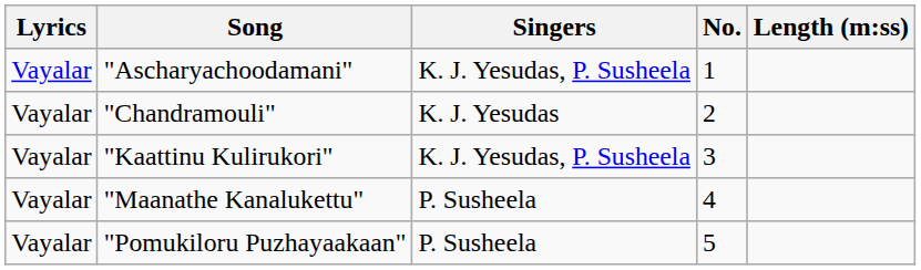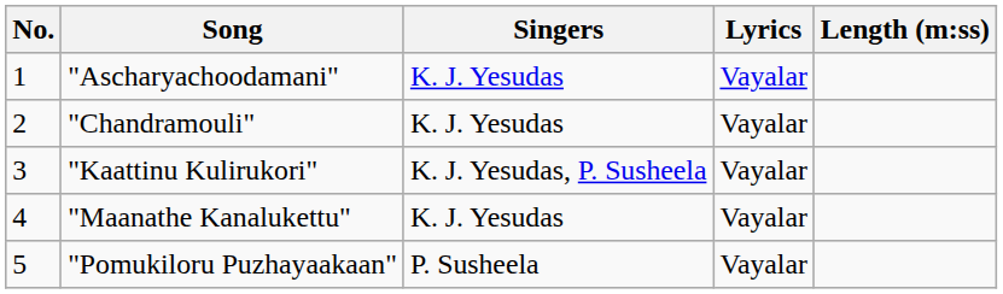 <table class="wikitable" style="font-size:95%;">
 <tr>
-<th>Lyrics</th>
+<th>No.</th>
 <th>Song</th>
 <th>Singers</th>
-<th>No.</th>
+<th>Lyrics</th>
 <th>Length (m:ss)</th>
 </tr>
 <tr>
+<td>1</td>
+<td>"Ascharyachoodamani"</td>
+<td><a href='#'>K. J. Yesudas</a></td>
 <td><a href='#'>Vayalar</a></td>
-<td>"Ascharyachoodamani"</td>
-<td>K. J. Yesudas, <a href='#'>P. Susheela</a></td>
-<td>1</td>
 <td></td>
 </tr>
 <tr>
-<td>Vayalar</td>
+<td>2</td>
 <td>"Chandramouli"</td>
 <td>K. J. Yesudas</td>
-<td>2</td>
+<td>Vayalar</td>
 <td></td>
 </tr>
 <tr>
-<td>Vayalar</td>
+<td>3</td>
 <td>"Kaattinu Kulirukori"</td>
 <td>K. J. Yesudas, <a href='#'>P. Susheela</a></td>
-<td>3</td>
+<td>Vayalar</td>
 <td></td>
 </tr>
 <tr>
+<td>4</td>
+<td>"Maanathe Kanalukettu"</td>
+<td>K. J. Yesudas</td>
 <td>Vayalar</td>
-<td>"Maanathe Kanalukettu"</td>
-<td>P. Susheela</td>
-<td>4</td>
 <td></td>
 </tr>
 <tr>
-<td>Vayalar</td>
+<td>5</td>
 <td>"Pomukiloru Puzhayaakaan"</td>
 <td>P. Susheela</td>
-<td>5</td>
+<td>Vayalar</td>
 <td></td>
 </tr>
 </table>
